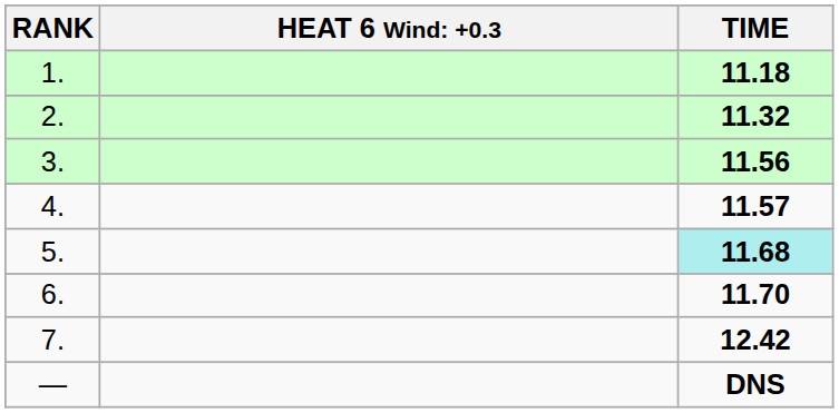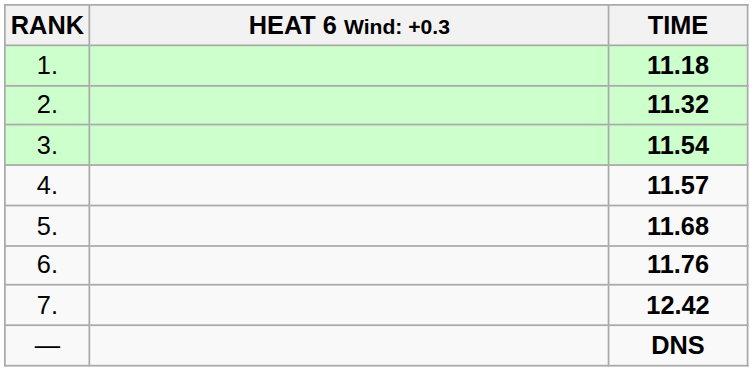 <table class="wikitable" style="border-collapse: collapse; font-size: 90%;">
 <tr>
 <th>RANK</th>
 <th style="width: 20em">HEAT 6 <small>Wind: +0.3</small></th>
 <th style="width: 5em">TIME</th>
 </tr>
 <tr style="background:#ccffcc;">
 <td align="center">1.</td>
 <td></td>
 <td align="center"><strong>11.18</strong></td>
 </tr>
 <tr style="background:#ccffcc;">
 <td align="center">2.</td>
 <td></td>
 <td align="center"><strong>11.32</strong></td>
 </tr>
 <tr style="background:#ccffcc;">
 <td align="center">3.</td>
 <td></td>
-<td align="center"><strong>11.56</strong></td>
+<td align="center"><strong>11.54</strong></td>
 </tr>
 <tr>
 <td align="center">4.</td>
 <td></td>
 <td align="center"><strong>11.57</strong></td>
 </tr>
 <tr>
 <td align="center">5.</td>
 <td></td>
-<td align="center" style="background: paleturquoise;"><strong>11.68</strong></td>
+<td align="center"><strong>11.68</strong></td>
 </tr>
 <tr>
 <td align="center">6.</td>
 <td></td>
-<td align="center"><strong>11.70</strong></td>
+<td align="center"><strong>11.76</strong></td>
 </tr>
 <tr>
 <td align="center">7.</td>
 <td></td>
 <td align="center"><strong>12.42</strong></td>
 </tr>
 <tr>
 <td align="center">—</td>
 <td></td>
 <td align="center"><strong>DNS</strong></td>
 </tr>
 </table>
